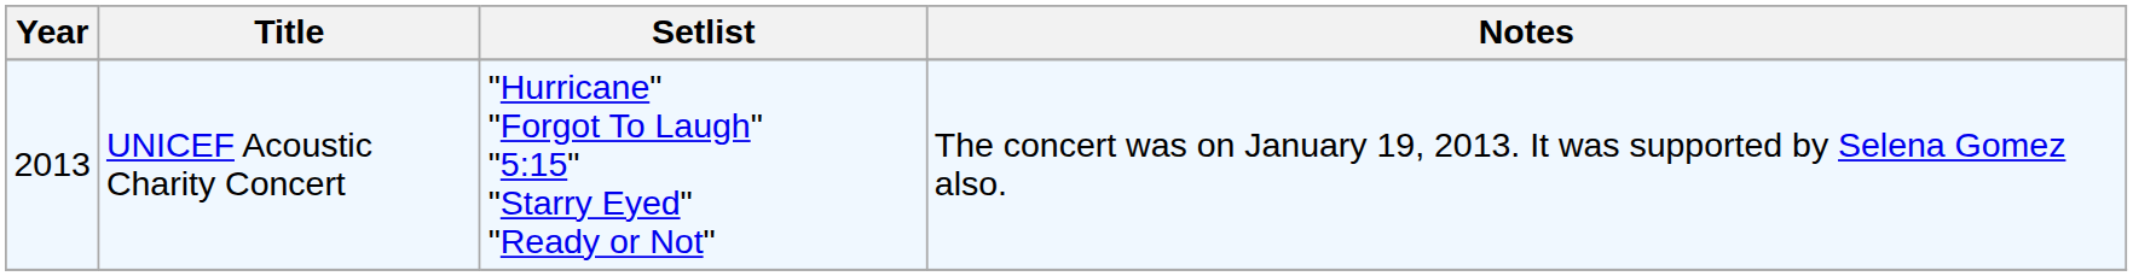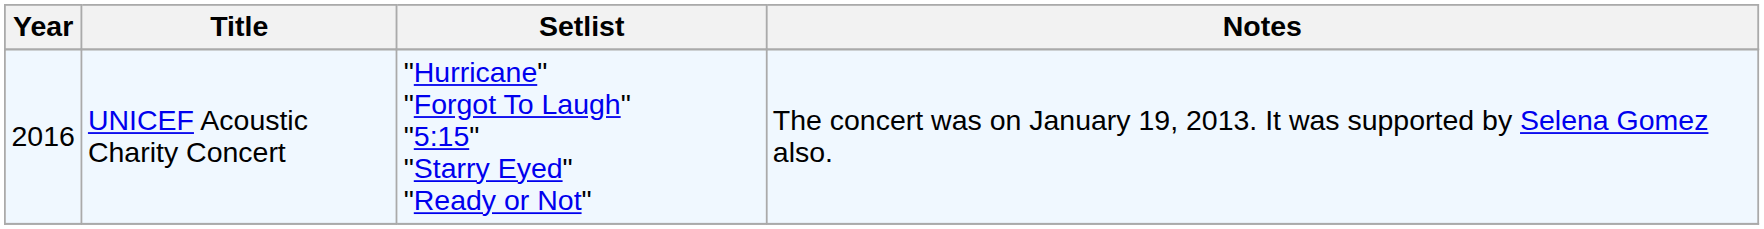 <table class="wikitable"|width=100%>
 <tr bgcolor="#CCCCCC">
 <th align="left" valign="top" width="30">Year</th>
 <th align="left" valign="top" width="170">Title</th>
 <th align="left" valign="top" width="200">Setlist</th>
 <th align="left" valign="top" width="550">Notes</th>
 </tr>
 <tr>
 </tr>
 <tr ---- bgcolor="#F0F8FF">
-<td>2013</td>
+<td>2016</td>
 <td><a href='#'>UNICEF</a> Acoustic Charity Concert</td>
 <td>"<a href='#'>Hurricane</a>"<br>"<a href='#'>Forgot To Laugh</a>"<br>"<a href='#'>5:15</a>"<br>"<a href='#'>Starry Eyed</a>"<br>"<a href='#'>Ready or Not</a>"</td>
 <td>The concert was on January 19, 2013. It was supported by <a href='#'>Selena Gomez</a> also.</td>
 </tr>
 <tr>
 </tr>
 </table>
